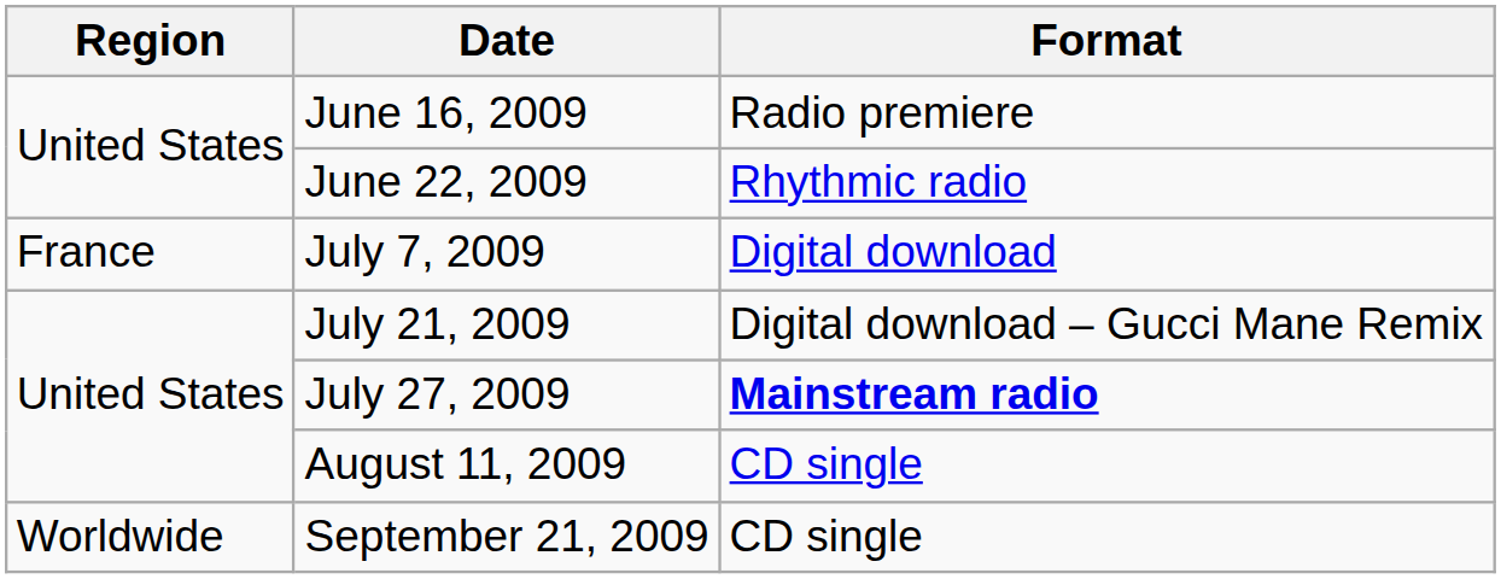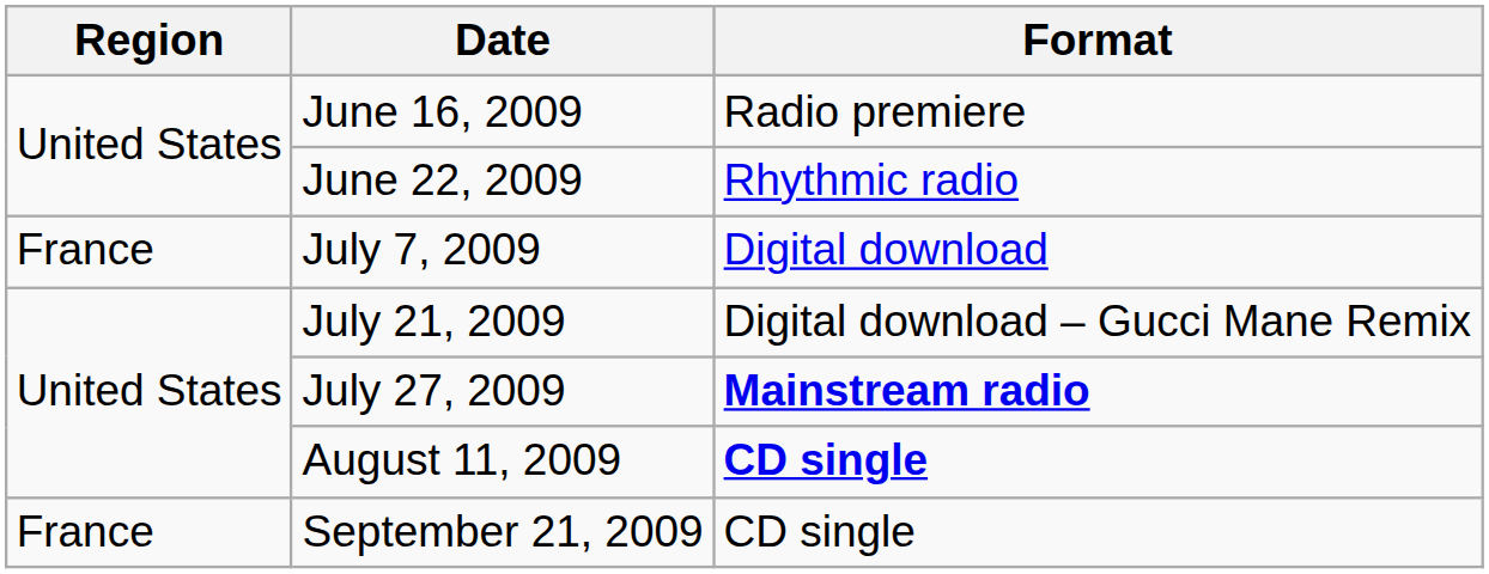 <table class="wikitable">
 <tr>
 <th>Region</th>
 <th>Date</th>
 <th>Format</th>
 </tr>
 <tr>
 <td rowspan="2">United States</td>
 <td>June 16, 2009</td>
 <td>Radio premiere</td>
 </tr>
 <tr>
 <td>June 22, 2009</td>
 <td><a href='#'>Rhythmic radio</a></td>
 </tr>
 <tr>
 <td>France</td>
 <td>July 7, 2009</td>
 <td><a href='#'>Digital download</a></td>
 </tr>
 <tr>
 <td rowspan="3">United States</td>
 <td>July 21, 2009</td>
 <td>Digital download – Gucci Mane Remix</td>
 </tr>
 <tr>
 <td>July 27, 2009</td>
 <td><strong><a href='#'>Mainstream radio</a></strong></td>
 </tr>
 <tr>
 <td>August 11, 2009</td>
-<td><a href='#'>CD single</a></td>
+<td><strong><a href='#'>CD single</a></strong></td>
 </tr>
 <tr>
-<td>Worldwide</td>
+<td>France</td>
 <td>September 21, 2009</td>
 <td>CD single</td>
 </tr>
 </table>
